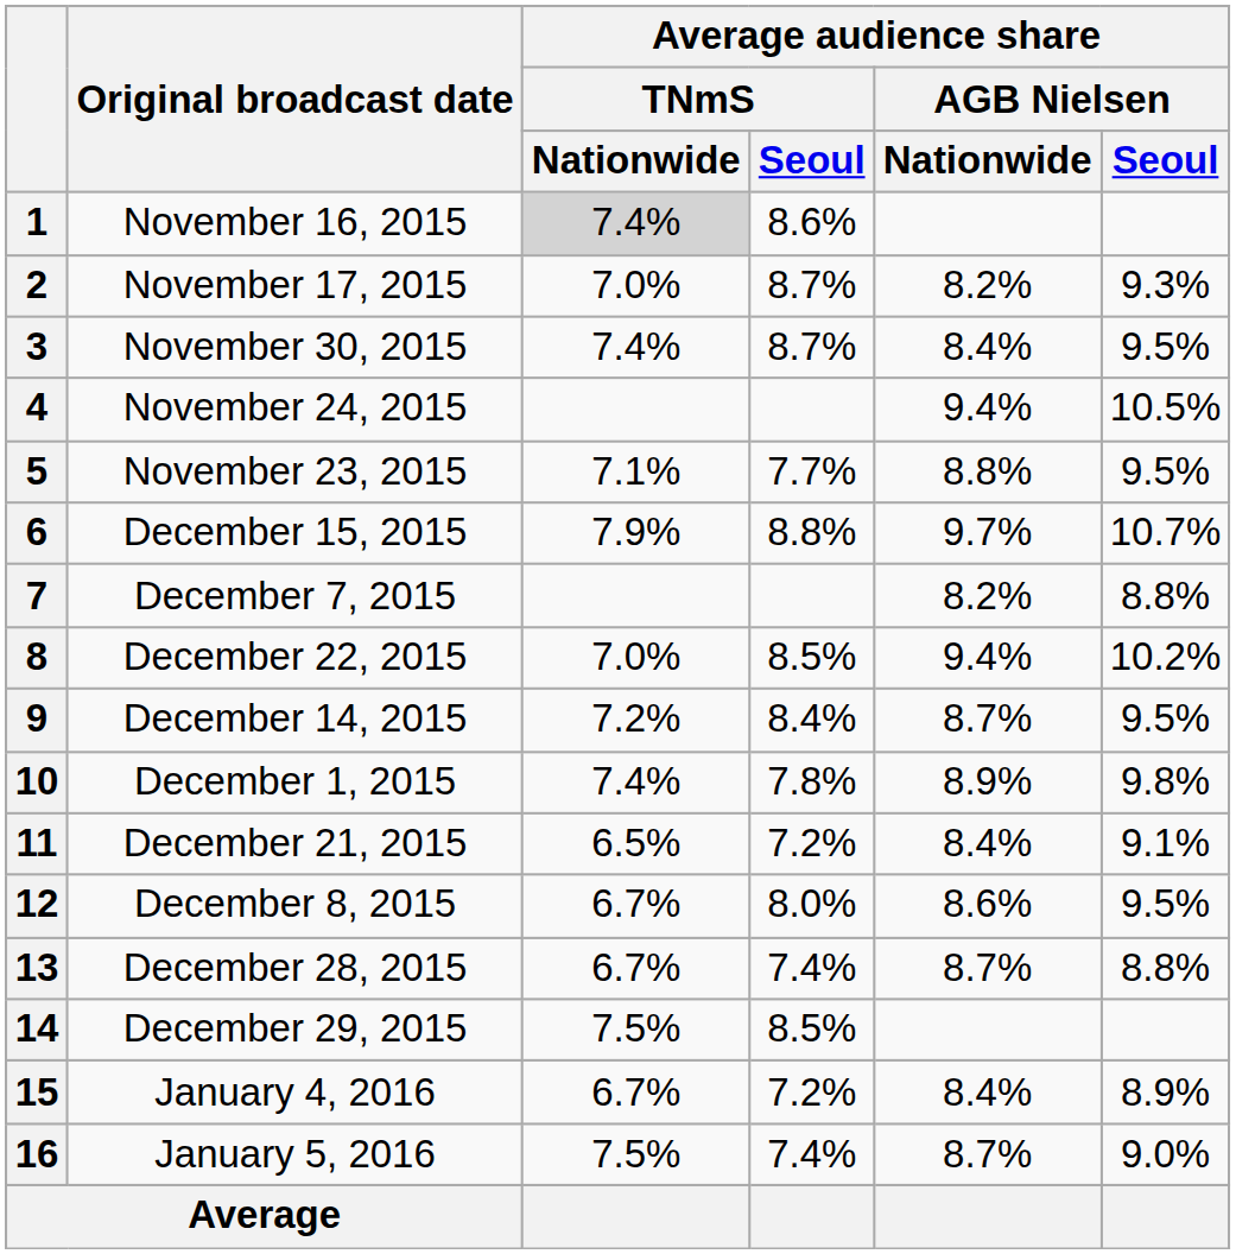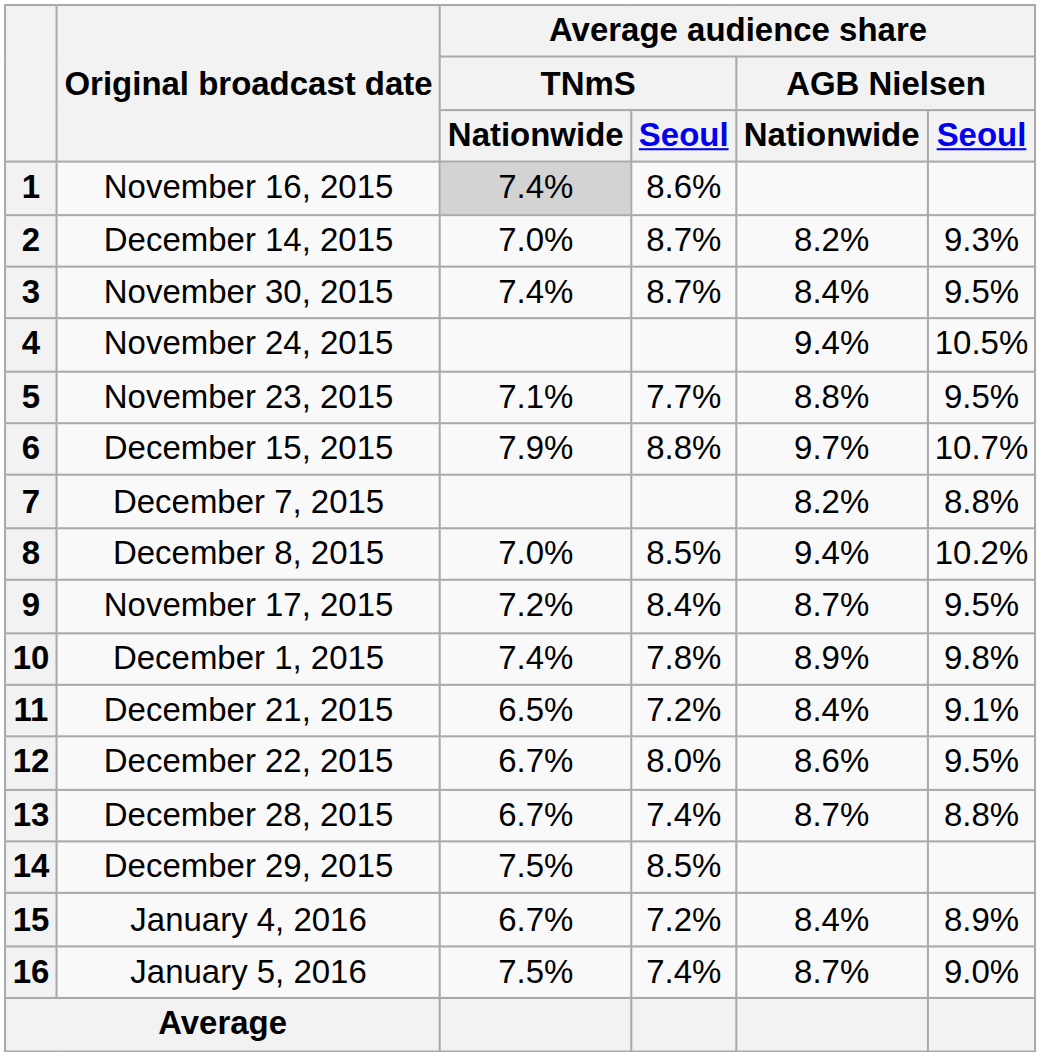 <table class=wikitable style="text-align:center">
 <tr>
 <th rowspan="3"></th>
 <th rowspan="3">Original broadcast date</th>
 <th colspan="4">Average audience share</th>
 </tr>
 <tr>
 <th colspan="2">TNmS</th>
 <th colspan="2">AGB Nielsen</th>
 </tr>
 <tr>
 <th>Nationwide</th>
 <th><a href='#'>Seoul</a></th>
 <th>Nationwide</th>
 <th><a href='#'>Seoul</a></th>
 </tr>
 <tr>
 <th>1</th>
 <td>November 16, 2015</td>
 <td style="background: lightgrey;">7.4%</td>
 <td>8.6%</td>
 <td></td>
 <td></td>
 </tr>
 <tr>
 <th>2</th>
-<td>November 17, 2015</td>
+<td>December 14, 2015</td>
 <td>7.0%</td>
 <td>8.7%</td>
 <td>8.2%</td>
 <td>9.3%</td>
 </tr>
 <tr>
 <th>3</th>
 <td>November 30, 2015</td>
 <td>7.4%</td>
 <td>8.7%</td>
 <td>8.4%</td>
 <td>9.5%</td>
 </tr>
 <tr>
 <th>4</th>
 <td>November 24, 2015</td>
 <td></td>
 <td></td>
 <td>9.4%</td>
 <td>10.5%</td>
 </tr>
 <tr>
 <th>5</th>
 <td>November 23, 2015</td>
 <td>7.1%</td>
 <td>7.7%</td>
 <td>8.8%</td>
 <td>9.5%</td>
 </tr>
 <tr>
 <th>6</th>
 <td>December 15, 2015</td>
 <td>7.9%</td>
 <td>8.8%</td>
 <td>9.7%</td>
 <td>10.7%</td>
 </tr>
 <tr>
 <th>7</th>
 <td>December 7, 2015</td>
 <td></td>
 <td></td>
 <td>8.2%</td>
 <td>8.8%</td>
 </tr>
 <tr>
 <th>8</th>
-<td>December 22, 2015</td>
+<td>December 8, 2015</td>
 <td>7.0%</td>
 <td>8.5%</td>
 <td>9.4%</td>
 <td>10.2%</td>
 </tr>
 <tr>
 <th>9</th>
-<td>December 14, 2015</td>
+<td>November 17, 2015</td>
 <td>7.2%</td>
 <td>8.4%</td>
 <td>8.7%</td>
 <td>9.5%</td>
 </tr>
 <tr>
 <th>10</th>
 <td>December 1, 2015</td>
 <td>7.4%</td>
 <td>7.8%</td>
 <td>8.9%</td>
 <td>9.8%</td>
 </tr>
 <tr>
 <th>11</th>
 <td>December 21, 2015</td>
 <td>6.5%</td>
 <td>7.2%</td>
 <td>8.4%</td>
 <td>9.1%</td>
 </tr>
 <tr>
 <th>12</th>
-<td>December 8, 2015</td>
+<td>December 22, 2015</td>
 <td>6.7%</td>
 <td>8.0%</td>
 <td>8.6%</td>
 <td>9.5%</td>
 </tr>
 <tr>
 <th>13</th>
 <td>December 28, 2015</td>
 <td>6.7%</td>
 <td>7.4%</td>
 <td>8.7%</td>
 <td>8.8%</td>
 </tr>
 <tr>
 <th>14</th>
 <td>December 29, 2015</td>
 <td>7.5%</td>
 <td>8.5%</td>
 <td></td>
 <td></td>
 </tr>
 <tr>
 <th>15</th>
 <td>January 4, 2016</td>
 <td>6.7%</td>
 <td>7.2%</td>
 <td>8.4%</td>
 <td>8.9%</td>
 </tr>
 <tr>
 <th>16</th>
 <td>January 5, 2016</td>
 <td>7.5%</td>
 <td>7.4%</td>
 <td>8.7%</td>
 <td>9.0%</td>
 </tr>
 <tr>
 <th colspan=2>Average</th>
 <th></th>
 <th></th>
 <th></th>
 <th></th>
 </tr>
 </table>
